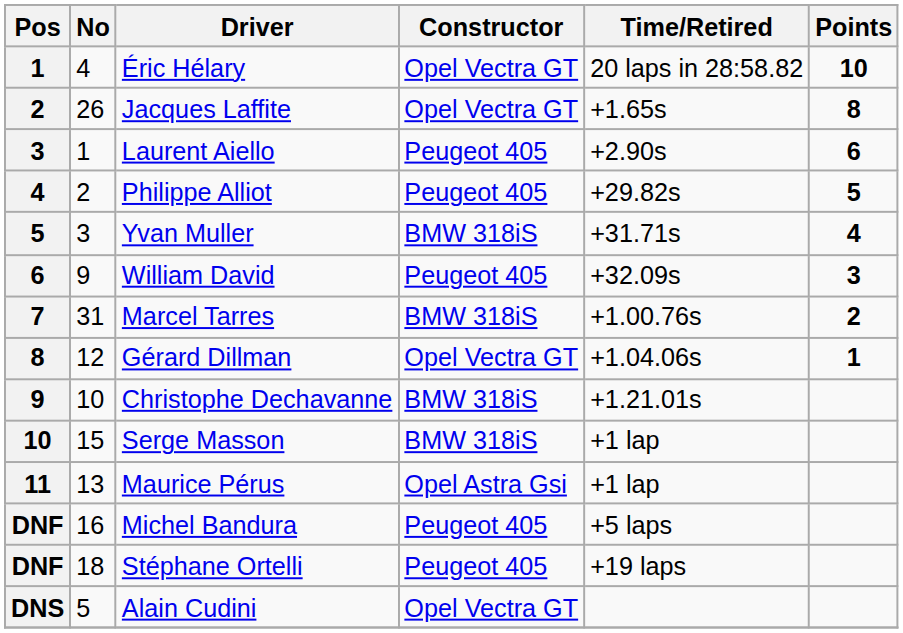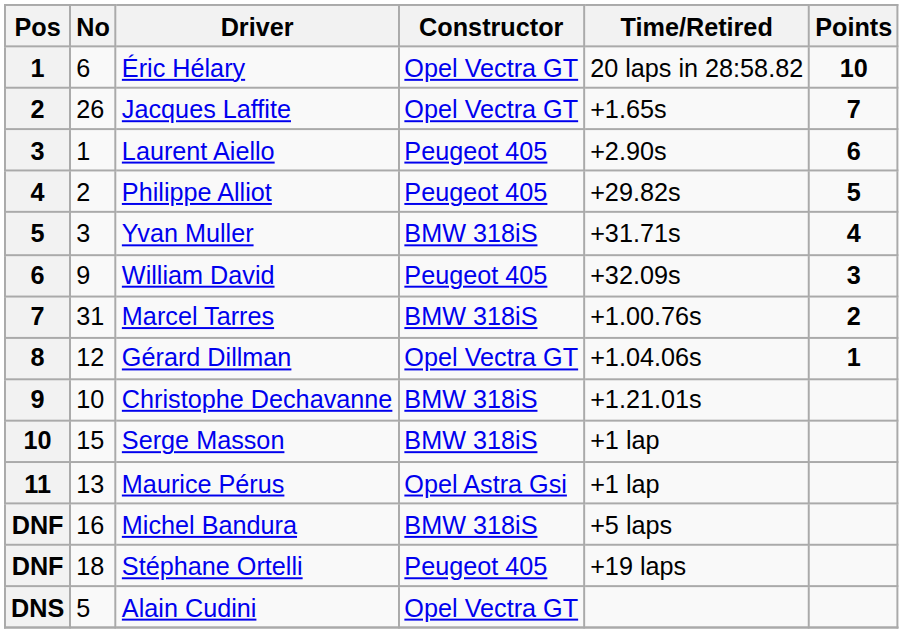 <table class="wikitable" style="font-size: 80%;">
 <tr>
 <th>Pos</th>
 <th>No</th>
 <th>Driver</th>
 <th>Constructor</th>
 <th>Time/Retired</th>
 <th>Points</th>
 </tr>
 <tr>
 <th>1</th>
-<td>4</td>
+<td>6</td>
 <td> <a href='#'>Éric Hélary</a></td>
 <td><a href='#'> Opel Vectra GT</a></td>
 <td>20 laps in 28:58.82</td>
 <td align=center><strong>10</strong></td>
 </tr>
 <tr>
 <th>2</th>
 <td>26</td>
 <td> <a href='#'>Jacques Laffite</a></td>
 <td><a href='#'> Opel Vectra GT</a></td>
 <td>+1.65s</td>
-<td align=center><strong>8</strong></td>
+<td align=center><strong>7</strong></td>
 </tr>
 <tr>
 <th>3</th>
 <td>1</td>
 <td> <a href='#'>Laurent Aiello</a></td>
 <td><a href='#'>Peugeot 405</a></td>
 <td>+2.90s</td>
 <td align=center><strong>6</strong></td>
 </tr>
 <tr>
 <th>4</th>
 <td>2</td>
 <td> <a href='#'>Philippe Alliot</a></td>
 <td><a href='#'>Peugeot 405</a></td>
 <td>+29.82s</td>
 <td align=center><strong>5</strong></td>
 </tr>
 <tr>
 <th>5</th>
 <td>3</td>
 <td> <a href='#'>Yvan Muller</a></td>
 <td><a href='#'>BMW 318iS</a></td>
 <td>+31.71s</td>
 <td align=center><strong>4</strong></td>
 </tr>
 <tr>
 <th>6</th>
 <td>9</td>
 <td> <a href='#'>William David</a></td>
 <td><a href='#'>Peugeot 405</a></td>
 <td>+32.09s</td>
 <td align=center><strong>3</strong></td>
 </tr>
 <tr>
 <th>7</th>
 <td>31</td>
 <td> <a href='#'>Marcel Tarres</a></td>
 <td><a href='#'>BMW 318iS</a></td>
 <td>+1.00.76s</td>
 <td align=center><strong>2</strong></td>
 </tr>
 <tr>
 <th>8</th>
 <td>12</td>
 <td> <a href='#'>Gérard Dillman</a></td>
 <td><a href='#'> Opel Vectra GT</a></td>
 <td>+1.04.06s</td>
 <td align=center><strong>1</strong></td>
 </tr>
 <tr>
 <th>9</th>
 <td>10</td>
 <td> <a href='#'>Christophe Dechavanne</a></td>
 <td><a href='#'>BMW 318iS</a></td>
 <td>+1.21.01s</td>
 <td></td>
 </tr>
 <tr>
 <th>10</th>
 <td>15</td>
 <td> <a href='#'>Serge Masson</a></td>
 <td><a href='#'>BMW 318iS</a></td>
 <td>+1 lap</td>
 <td></td>
 </tr>
 <tr>
 <th>11</th>
 <td>13</td>
 <td> <a href='#'>Maurice Pérus</a></td>
 <td><a href='#'>Opel Astra Gsi</a></td>
 <td>+1 lap</td>
 <td></td>
 </tr>
 <tr>
 <th>DNF</th>
 <td>16</td>
 <td> <a href='#'>Michel Bandura</a></td>
-<td><a href='#'>Peugeot 405</a></td>
+<td><a href='#'>BMW 318iS</a></td>
 <td>+5 laps</td>
 <td></td>
 </tr>
 <tr>
 <th>DNF</th>
 <td>18</td>
 <td> <a href='#'>Stéphane Ortelli</a></td>
 <td><a href='#'>Peugeot 405</a></td>
 <td>+19 laps</td>
 <td></td>
 </tr>
 <tr>
 <th>DNS</th>
 <td>5</td>
 <td> <a href='#'>Alain Cudini</a></td>
 <td><a href='#'> Opel Vectra GT</a></td>
 <td></td>
 <td></td>
 </tr>
 <tr>
 </tr>
 </table>
